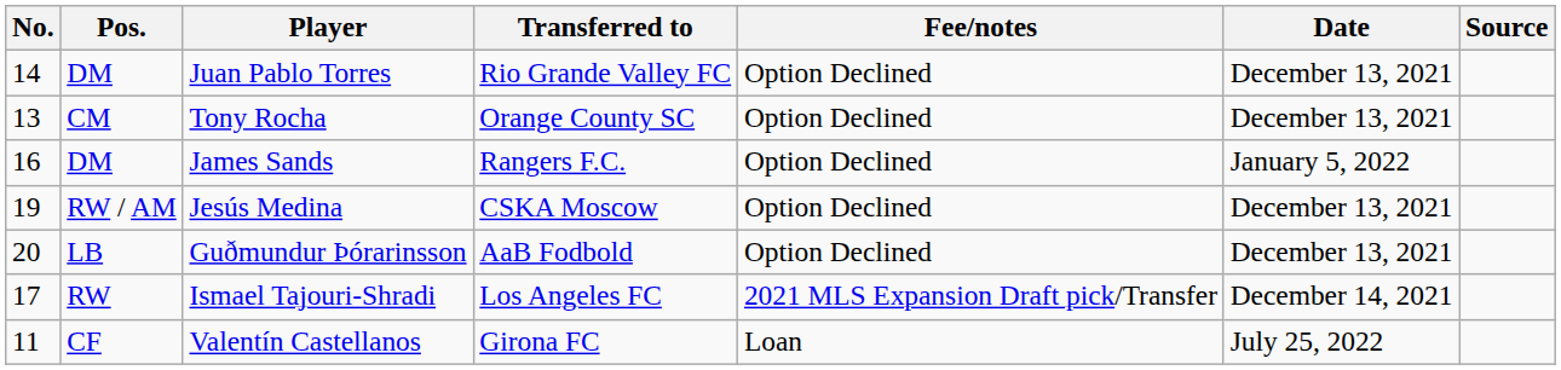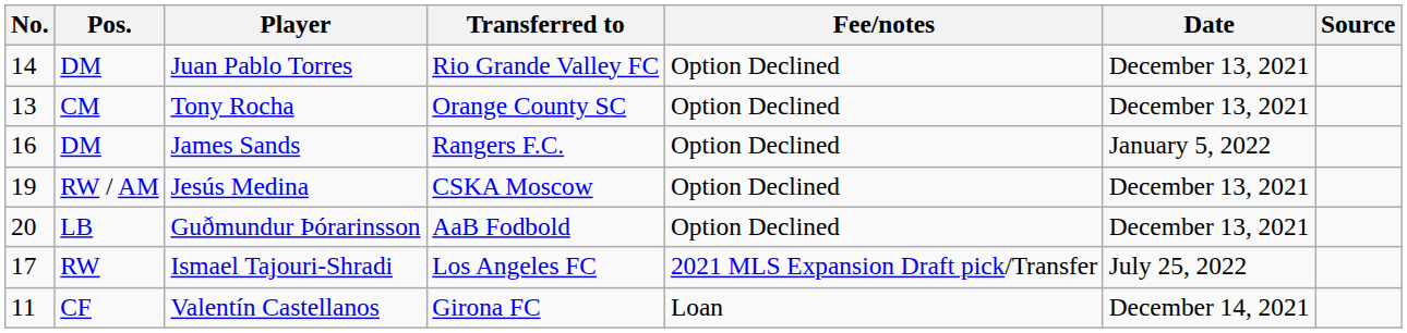 <table class="wikitable sortable">
 <tr>
 <th>No.</th>
 <th>Pos.</th>
 <th>Player</th>
 <th>Transferred to</th>
 <th>Fee/notes</th>
 <th>Date</th>
 <th>Source</th>
 </tr>
 <tr>
 <td>14</td>
 <td><a href='#'>DM</a></td>
 <td> <a href='#'>Juan Pablo Torres</a></td>
 <td> <a href='#'>Rio Grande Valley FC</a></td>
 <td>Option Declined</td>
 <td>December 13, 2021</td>
 <td></td>
 </tr>
 <tr>
 <td>13</td>
 <td><a href='#'>CM</a></td>
 <td> <a href='#'>Tony Rocha</a></td>
 <td> <a href='#'>Orange County SC</a></td>
 <td>Option Declined</td>
 <td>December 13, 2021</td>
 <td></td>
 </tr>
 <tr>
 <td>16</td>
 <td><a href='#'>DM</a></td>
 <td> <a href='#'>James Sands</a></td>
 <td> <a href='#'>Rangers F.C.</a></td>
 <td>Option Declined</td>
 <td>January 5, 2022</td>
 <td></td>
 </tr>
 <tr>
 <td>19</td>
 <td><a href='#'>RW</a> / <a href='#'>AM</a></td>
 <td> <a href='#'>Jesús Medina</a></td>
 <td> <a href='#'>CSKA Moscow</a></td>
 <td>Option Declined</td>
 <td>December 13, 2021</td>
 <td></td>
 </tr>
 <tr>
 <td>20</td>
 <td><a href='#'>LB</a></td>
 <td> <a href='#'>Guðmundur Þórarinsson</a></td>
 <td> <a href='#'>AaB Fodbold</a></td>
 <td>Option Declined</td>
 <td>December 13, 2021</td>
 <td></td>
 </tr>
 <tr>
 <td>17</td>
 <td><a href='#'>RW</a></td>
 <td> <a href='#'>Ismael Tajouri-Shradi</a></td>
 <td> <a href='#'>Los Angeles FC</a></td>
 <td><a href='#'>2021 MLS Expansion Draft pick</a>/Transfer</td>
-<td>December 14, 2021</td>
+<td>July 25, 2022</td>
 <td></td>
 </tr>
 <tr>
 <td>11</td>
 <td><a href='#'>CF</a></td>
 <td> <a href='#'>Valentín Castellanos</a></td>
 <td> <a href='#'>Girona FC</a></td>
 <td>Loan</td>
-<td>July 25, 2022</td>
+<td>December 14, 2021</td>
 </tr>
 </table>
